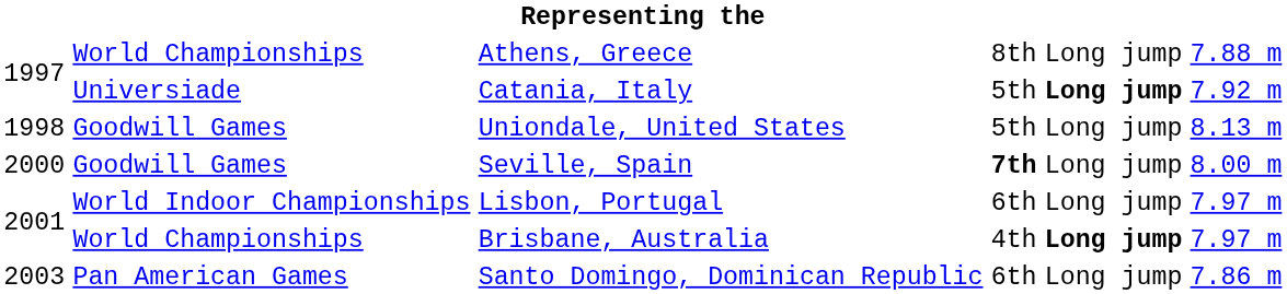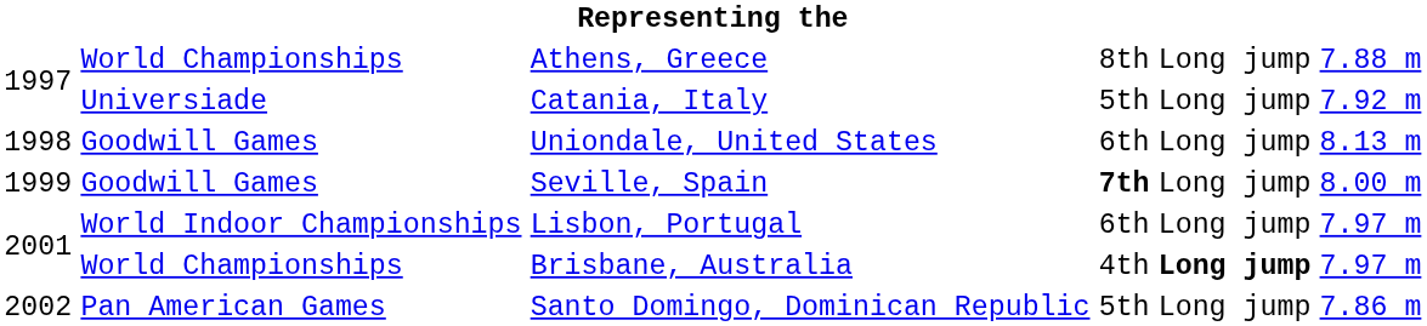 <table>
 <tr>
 <th colspan="6">Representing the </th>
 </tr>
 <tr>
 <td rowspan=2>1997</td>
 <td><a href='#'>World Championships</a></td>
 <td><a href='#'>Athens, Greece</a></td>
 <td>8th</td>
 <td>Long jump</td>
 <td><a href='#'>7.88 m</a></td>
 </tr>
 <tr>
 <td><a href='#'>Universiade</a></td>
 <td><a href='#'>Catania, Italy</a></td>
 <td>5th</td>
-<td><strong>Long jump</strong></td>
+<td>Long jump</td>
 <td><a href='#'>7.92 m</a></td>
 </tr>
 <tr>
 <td>1998</td>
 <td><a href='#'>Goodwill Games</a></td>
 <td><a href='#'>Uniondale, United States</a></td>
-<td>5th</td>
+<td>6th</td>
 <td>Long jump</td>
 <td><a href='#'>8.13 m</a></td>
 </tr>
 <tr>
-<td>2000</td>
+<td>1999</td>
 <td><a href='#'>Goodwill Games</a></td>
 <td><a href='#'>Seville, Spain</a></td>
 <td><strong>7th</strong></td>
 <td>Long jump</td>
 <td><a href='#'>8.00 m</a></td>
 </tr>
 <tr>
 <td rowspan=2>2001</td>
 <td><a href='#'>World Indoor Championships</a></td>
 <td><a href='#'>Lisbon, Portugal</a></td>
 <td>6th</td>
 <td>Long jump</td>
 <td><a href='#'>7.97 m</a></td>
 </tr>
 <tr>
 <td><a href='#'>World Championships</a></td>
 <td><a href='#'>Brisbane, Australia</a></td>
 <td>4th</td>
 <td><strong>Long jump</strong></td>
 <td><a href='#'>7.97 m</a></td>
 </tr>
 <tr>
-<td>2003</td>
+<td>2002</td>
 <td><a href='#'>Pan American Games</a></td>
 <td><a href='#'>Santo Domingo, Dominican Republic</a></td>
-<td>6th</td>
+<td>5th</td>
 <td>Long jump</td>
 <td><a href='#'>7.86 m</a></td>
 </tr>
 </table>
